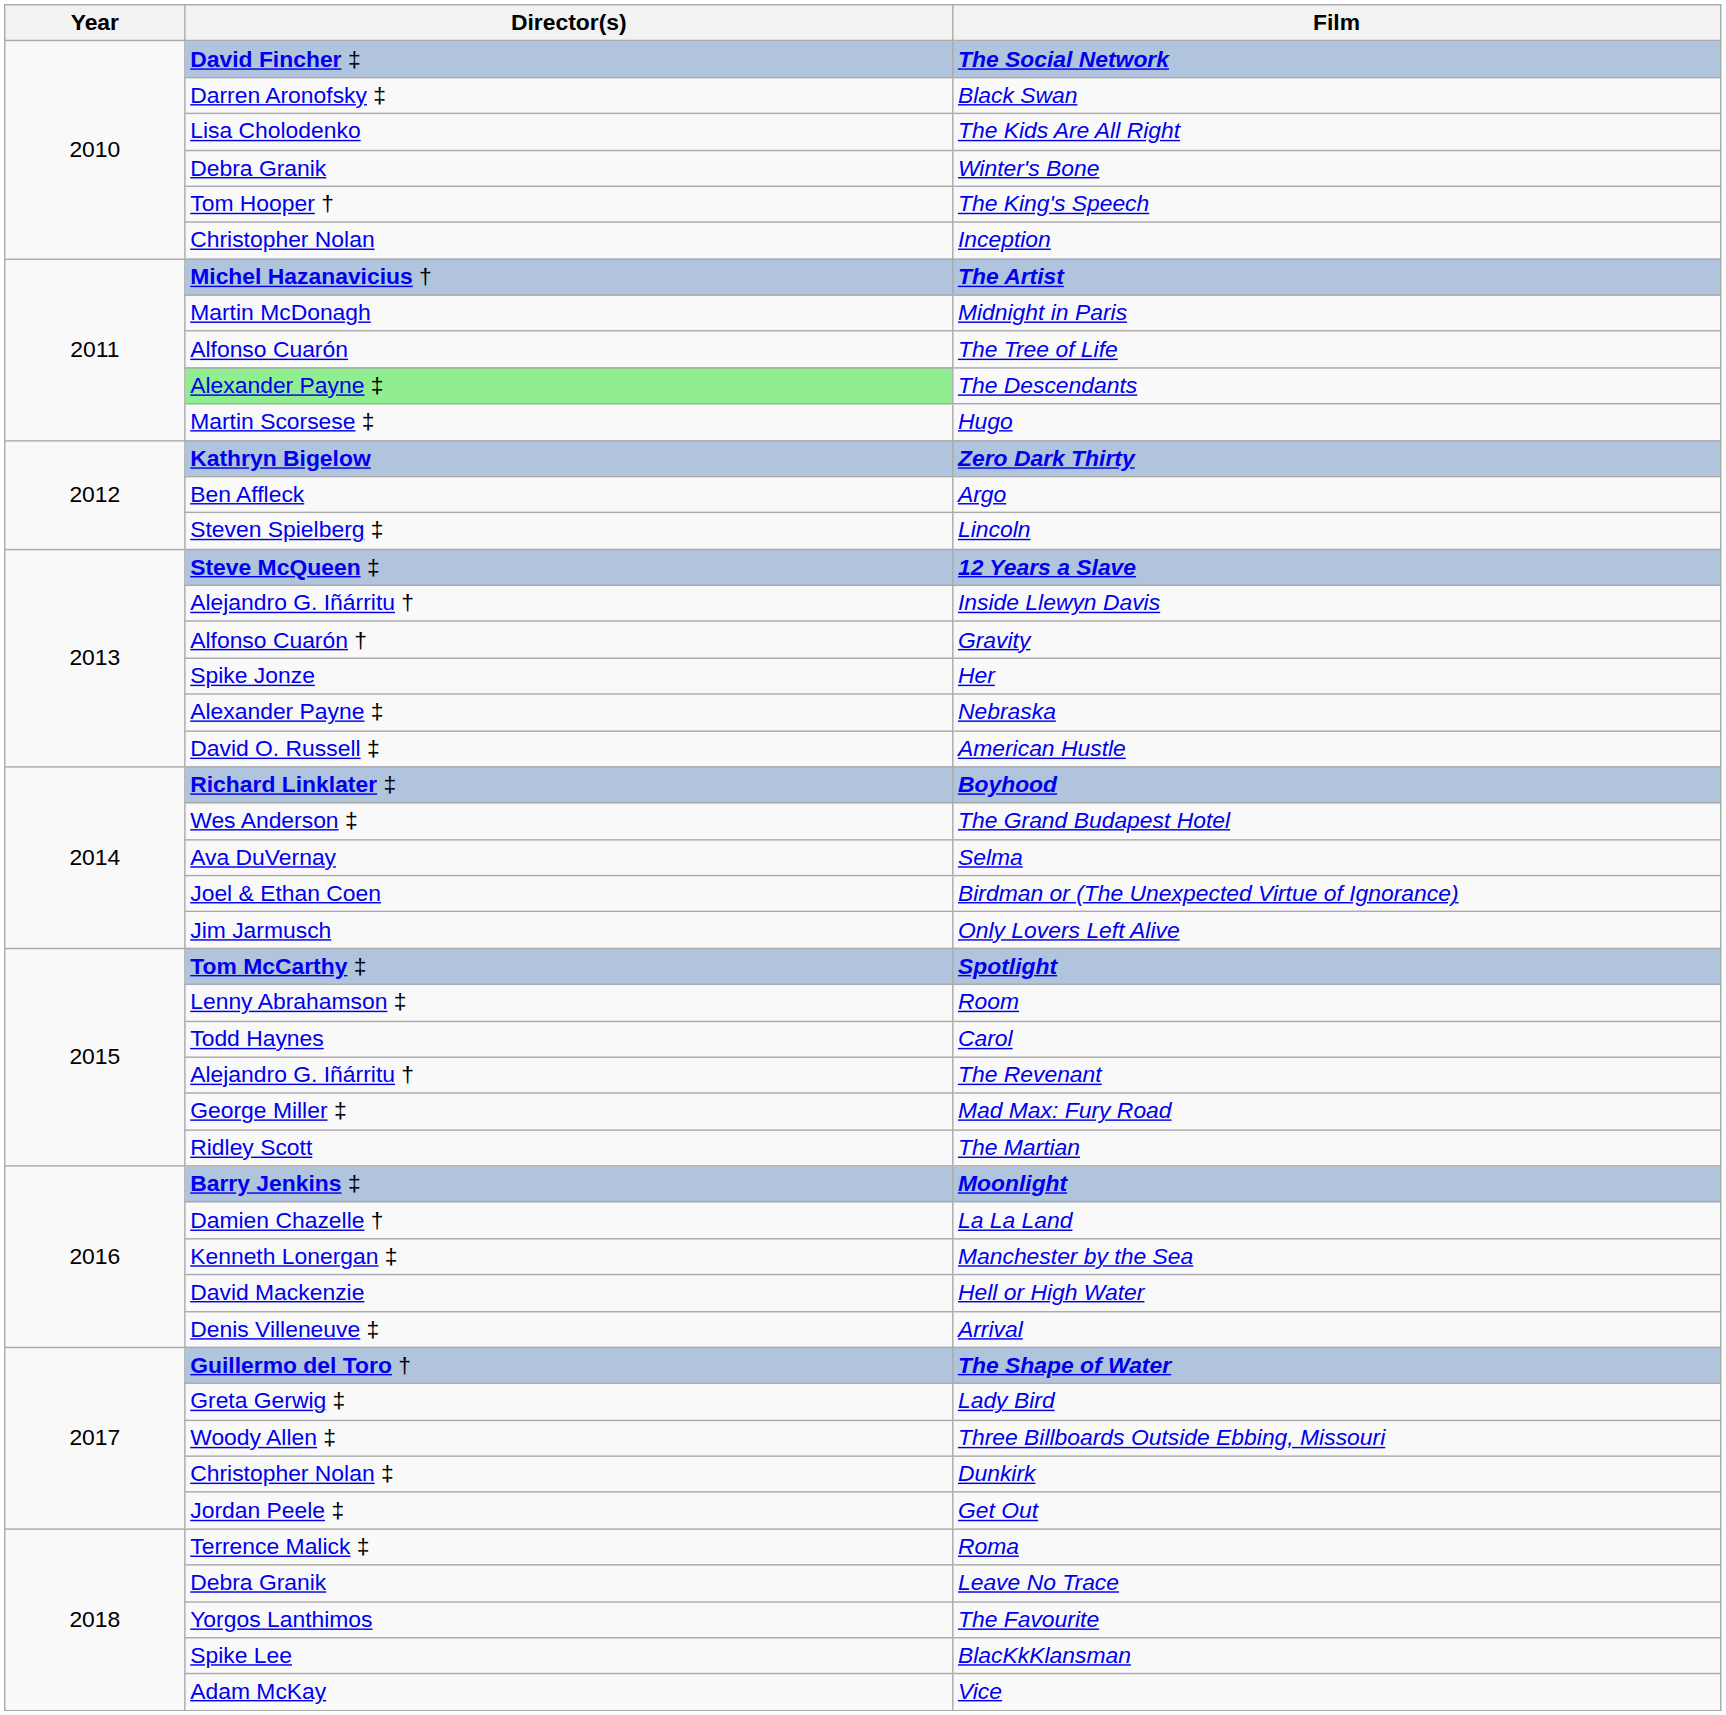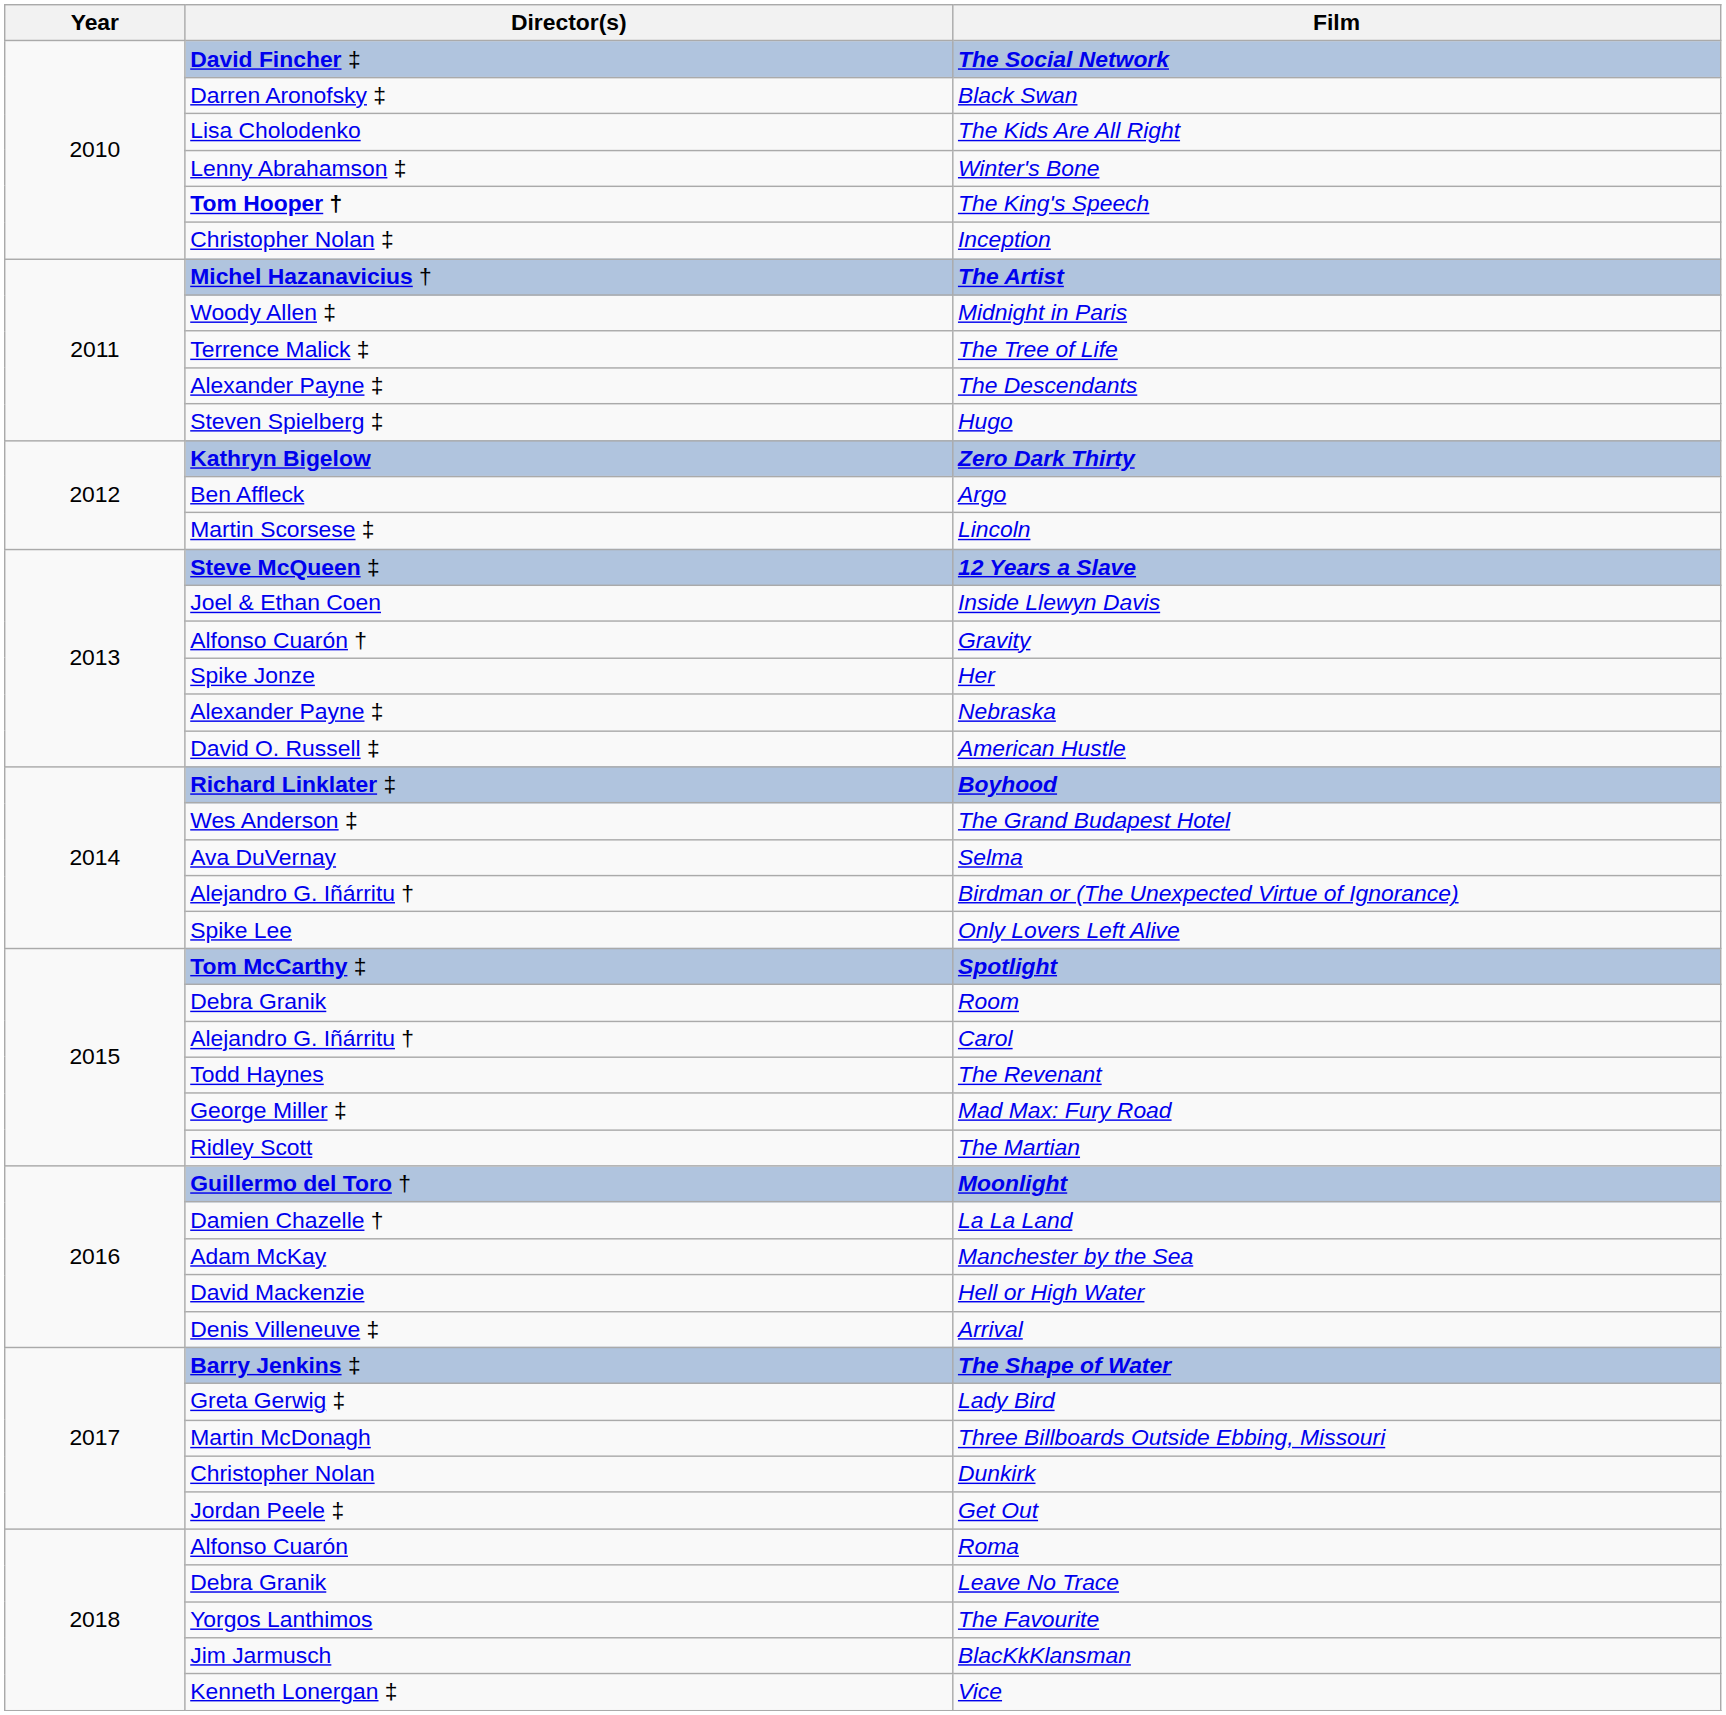 <table class="wikitable" width="95%" cellphttps://en.wikipedia.org/wiki/Special:SpecialPagesadding="5">
 <tr>
 <th width="100"><strong>Year</strong></th>
 <th width="450"><strong>Director(s)</strong></th>
 <th width="450"><strong>Film</strong></th>
 </tr>
 <tr>
 <td rowspan="6" style="text-align:center;">2010</td>
 <td style="background:#B0C4DE;"><strong><a href='#'>David Fincher</a></strong> ‡</td>
 <td style="background:#B0C4DE;"><strong><em><a href='#'>The Social Network</a></em></strong></td>
 </tr>
 <tr>
 <td><a href='#'>Darren Aronofsky</a> ‡</td>
 <td><em><a href='#'>Black Swan</a></em></td>
 </tr>
 <tr>
 <td><a href='#'>Lisa Cholodenko</a></td>
 <td><em><a href='#'>The Kids Are All Right</a></em></td>
 </tr>
 <tr>
-<td><a href='#'>Debra Granik</a></td>
+<td><a href='#'>Lenny Abrahamson</a> ‡</td>
 <td><em><a href='#'>Winter's Bone</a></em></td>
 </tr>
 <tr>
-<td><a href='#'>Tom Hooper</a> †</td>
+<td><strong><a href='#'>Tom Hooper</a> †</strong></td>
 <td><em><a href='#'>The King's Speech</a></em></td>
 </tr>
 <tr>
-<td><a href='#'>Christopher Nolan</a></td>
+<td><a href='#'>Christopher Nolan</a> ‡</td>
 <td><em><a href='#'>Inception</a></em></td>
 </tr>
 <tr>
 <td rowspan="5" style="text-align:center;">2011</td>
 <td style="background:#B0C4DE;"><strong><a href='#'>Michel Hazanavicius</a></strong> †</td>
 <td style="background:#B0C4DE;"><strong><em><a href='#'>The Artist</a></em></strong></td>
 </tr>
 <tr>
-<td><a href='#'>Martin McDonagh</a></td>
+<td><a href='#'>Woody Allen</a> ‡</td>
 <td><em><a href='#'>Midnight in Paris</a></em></td>
 </tr>
 <tr>
-<td><a href='#'>Alfonso Cuarón</a></td>
+<td><a href='#'>Terrence Malick</a> ‡</td>
 <td><em><a href='#'>The Tree of Life</a></em></td>
 </tr>
 <tr>
-<td style="background: lightgreen;"><a href='#'>Alexander Payne</a> ‡</td>
+<td><a href='#'>Alexander Payne</a> ‡</td>
 <td><em><a href='#'>The Descendants</a></em></td>
 </tr>
 <tr>
-<td><a href='#'>Martin Scorsese</a> ‡</td>
+<td><a href='#'>Steven Spielberg</a> ‡</td>
 <td><em><a href='#'>Hugo</a></em></td>
 </tr>
 <tr>
 <td rowspan="3" style="text-align:center;">2012</td>
 <td style="background:#B0C4DE;"><strong><a href='#'>Kathryn Bigelow</a></strong></td>
 <td style="background:#B0C4DE;"><strong><em><a href='#'>Zero Dark Thirty</a></em></strong></td>
 </tr>
 <tr>
 <td><a href='#'>Ben Affleck</a></td>
 <td><em><a href='#'>Argo</a></em></td>
 </tr>
 <tr>
-<td><a href='#'>Steven Spielberg</a> ‡</td>
+<td><a href='#'>Martin Scorsese</a> ‡</td>
 <td><em><a href='#'>Lincoln</a></em></td>
 </tr>
 <tr>
 <td rowspan="6" style="text-align:center;">2013</td>
 <td style="background:#B0C4DE;"><strong><a href='#'>Steve McQueen</a></strong> ‡</td>
 <td style="background:#B0C4DE;"><strong><em><a href='#'>12 Years a Slave</a></em></strong></td>
 </tr>
 <tr>
-<td><a href='#'>Alejandro G. Iñárritu</a> †</td>
+<td><a href='#'>Joel & Ethan Coen</a></td>
 <td><em><a href='#'>Inside Llewyn Davis</a></em></td>
 </tr>
 <tr>
 <td><a href='#'>Alfonso Cuarón</a> †</td>
 <td><em><a href='#'>Gravity</a></em></td>
 </tr>
 <tr>
 <td><a href='#'>Spike Jonze</a></td>
 <td><em><a href='#'>Her</a></em></td>
 </tr>
 <tr>
 <td><a href='#'>Alexander Payne</a> ‡</td>
 <td><em><a href='#'>Nebraska</a></em></td>
 </tr>
 <tr>
 <td><a href='#'>David O. Russell</a> ‡</td>
 <td><em><a href='#'>American Hustle</a></em></td>
 </tr>
 <tr>
 <td rowspan="5" style="text-align:center;">2014</td>
 <td style="background:#B0C4DE;"><strong><a href='#'>Richard Linklater</a></strong> ‡</td>
 <td style="background:#B0C4DE;"><strong><em><a href='#'>Boyhood</a></em></strong></td>
 </tr>
 <tr>
 <td><a href='#'>Wes Anderson</a> ‡</td>
 <td><em><a href='#'>The Grand Budapest Hotel</a></em></td>
 </tr>
 <tr>
 <td><a href='#'>Ava DuVernay</a></td>
 <td><em><a href='#'>Selma</a></em></td>
 </tr>
 <tr>
-<td><a href='#'>Joel & Ethan Coen</a></td>
+<td><a href='#'>Alejandro G. Iñárritu</a> †</td>
 <td><em><a href='#'>Birdman or (The Unexpected Virtue of Ignorance)</a></em></td>
 </tr>
 <tr>
-<td><a href='#'>Jim Jarmusch</a></td>
+<td><a href='#'>Spike Lee</a></td>
 <td><em><a href='#'>Only Lovers Left Alive</a></em></td>
 </tr>
 <tr>
 <td rowspan="6" style="text-align:center;">2015</td>
 <td style="background:#B0C4DE;"><strong><a href='#'>Tom McCarthy</a></strong> ‡</td>
 <td style="background:#B0C4DE;"><strong><em><a href='#'>Spotlight</a></em></strong></td>
 </tr>
 <tr>
-<td><a href='#'>Lenny Abrahamson</a> ‡</td>
+<td><a href='#'>Debra Granik</a></td>
 <td><em><a href='#'>Room</a></em></td>
 </tr>
 <tr>
-<td><a href='#'>Todd Haynes</a></td>
+<td><a href='#'>Alejandro G. Iñárritu</a> †</td>
 <td><em><a href='#'>Carol</a></em></td>
 </tr>
 <tr>
-<td><a href='#'>Alejandro G. Iñárritu</a> †</td>
+<td><a href='#'>Todd Haynes</a></td>
 <td><em><a href='#'>The Revenant</a></em></td>
 </tr>
 <tr>
 <td><a href='#'>George Miller</a> ‡</td>
 <td><em><a href='#'>Mad Max: Fury Road</a></em></td>
 </tr>
 <tr>
 <td><a href='#'>Ridley Scott</a></td>
 <td><em><a href='#'>The Martian</a></em></td>
 </tr>
 <tr>
 <td rowspan="5" style="text-align:center;">2016</td>
-<td style="background:#B0C4DE;"><strong><a href='#'>Barry Jenkins</a></strong> ‡</td>
+<td style="background:#B0C4DE;"><strong><a href='#'>Guillermo del Toro</a></strong> †</td>
 <td style="background:#B0C4DE;"><strong><em><a href='#'>Moonlight</a></em></strong></td>
 </tr>
 <tr>
 <td><a href='#'>Damien Chazelle</a> †</td>
 <td><em><a href='#'>La La Land</a></em></td>
 </tr>
 <tr>
-<td><a href='#'>Kenneth Lonergan</a> ‡</td>
+<td><a href='#'>Adam McKay</a></td>
 <td><em><a href='#'>Manchester by the Sea</a></em></td>
 </tr>
 <tr>
 <td><a href='#'>David Mackenzie</a></td>
 <td><em><a href='#'>Hell or High Water</a></em></td>
 </tr>
 <tr>
 <td><a href='#'>Denis Villeneuve</a> ‡</td>
 <td><em><a href='#'>Arrival</a></em></td>
 </tr>
 <tr>
 <td rowspan="5" style="text-align:center;">2017</td>
-<td style="background:#B0C4DE;"><strong><a href='#'>Guillermo del Toro</a></strong> †</td>
+<td style="background:#B0C4DE;"><strong><a href='#'>Barry Jenkins</a></strong> ‡</td>
 <td style="background:#B0C4DE;"><strong><em><a href='#'>The Shape of Water</a></em></strong></td>
 </tr>
 <tr>
 <td><a href='#'>Greta Gerwig</a> ‡</td>
 <td><em><a href='#'>Lady Bird</a></em></td>
 </tr>
 <tr>
-<td><a href='#'>Woody Allen</a> ‡</td>
+<td><a href='#'>Martin McDonagh</a></td>
 <td><em><a href='#'>Three Billboards Outside Ebbing, Missouri</a></em></td>
 </tr>
 <tr>
-<td><a href='#'>Christopher Nolan</a> ‡</td>
+<td><a href='#'>Christopher Nolan</a></td>
 <td><em><a href='#'>Dunkirk</a></em></td>
 </tr>
 <tr>
 <td><a href='#'>Jordan Peele</a> ‡</td>
 <td><em><a href='#'>Get Out</a></em></td>
 </tr>
 <tr>
 <td rowspan="5" style="text-align:center;">2018</td>
-<td><a href='#'>Terrence Malick</a> ‡</td>
+<td><a href='#'>Alfonso Cuarón</a></td>
 <td><em><a href='#'>Roma</a></em></td>
 </tr>
 <tr>
 <td><a href='#'>Debra Granik</a></td>
 <td><em><a href='#'>Leave No Trace</a></em></td>
 </tr>
 <tr>
 <td><a href='#'>Yorgos Lanthimos</a></td>
 <td><em><a href='#'>The Favourite</a></em></td>
 </tr>
 <tr>
-<td><a href='#'>Spike Lee</a></td>
+<td><a href='#'>Jim Jarmusch</a></td>
 <td><em><a href='#'>BlacKkKlansman</a></em></td>
 </tr>
 <tr>
-<td><a href='#'>Adam McKay</a></td>
+<td><a href='#'>Kenneth Lonergan</a> ‡</td>
 <td><em><a href='#'>Vice</a></em></td>
 </tr>
 <tr>
 </tr>
 </table>
